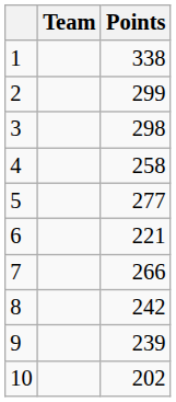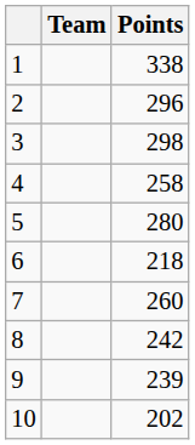 <table class="wikitable">
 <tr>
 <th></th>
 <th>Team</th>
 <th>Points</th>
 </tr>
 <tr>
 <td>1</td>
 <td></td>
 <td align=right>338</td>
 </tr>
 <tr>
 <td>2</td>
 <td></td>
-<td align=right>299</td>
+<td align=right>296</td>
 </tr>
 <tr>
 <td>3</td>
 <td></td>
 <td align=right>298</td>
 </tr>
 <tr>
 <td>4</td>
 <td></td>
 <td align=right>258</td>
 </tr>
 <tr>
 <td>5</td>
 <td></td>
-<td align=right>277</td>
+<td align=right>280</td>
 </tr>
 <tr>
 <td>6</td>
 <td></td>
-<td align=right>221</td>
+<td align=right>218</td>
 </tr>
 <tr>
 <td>7</td>
 <td></td>
-<td align=right>266</td>
+<td align=right>260</td>
 </tr>
 <tr>
 <td>8</td>
 <td></td>
 <td align=right>242</td>
 </tr>
 <tr>
 <td>9</td>
 <td></td>
 <td align=right>239</td>
 </tr>
 <tr>
 <td>10</td>
 <td></td>
 <td align=right>202</td>
 </tr>
 </table>
